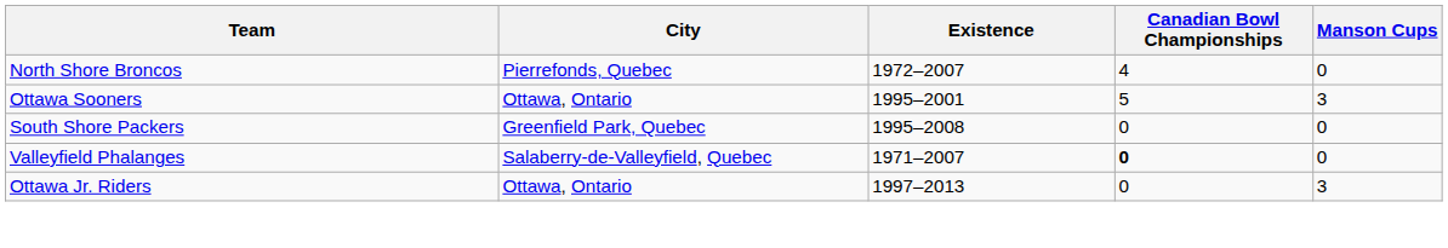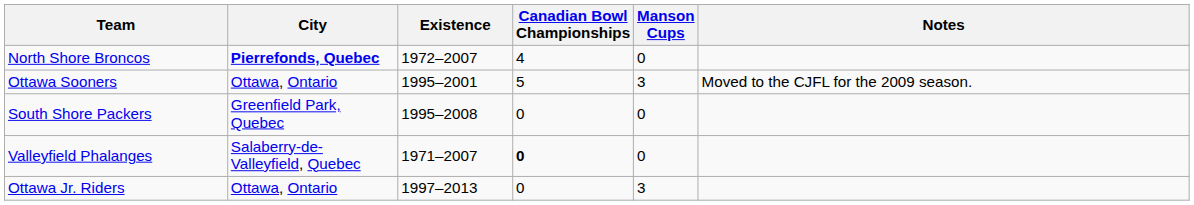 <table class="wikitable">
 <tr>
 <th bgcolor="#DDDDFF" width="20%">Team</th>
 <th bgcolor="#DDDDFF" width="15%">City</th>
 <th bgcolor="#DDDDFF" width="10%">Existence</th>
 <th bgcolor="#DDDDFF" width="5%"><a href='#'>Canadian Bowl</a> Championships</th>
 <th bgcolor="#DDDDFF" width="5%"><a href='#'>Manson Cups</a></th>
+<th bgcolor="#DDDDFF" width="45%">Notes</th>
 </tr>
 <tr>
 <td><a href='#'>North Shore Broncos</a></td>
-<td><a href='#'>Pierrefonds, Quebec</a></td>
+<td><strong><a href='#'>Pierrefonds, Quebec</a></strong></td>
 <td>1972–2007</td>
 <td>4</td>
 <td>0</td>
+<td></td>
 </tr>
 <tr>
 <td><a href='#'>Ottawa Sooners</a></td>
 <td><a href='#'>Ottawa</a>, <a href='#'>Ontario</a></td>
 <td>1995–2001</td>
 <td>5</td>
 <td>3</td>
+<td>Moved to the CJFL for the 2009 season.</td>
 </tr>
 <tr>
 <td><a href='#'>South Shore Packers</a></td>
 <td><a href='#'>Greenfield Park, Quebec</a></td>
 <td>1995–2008</td>
 <td>0</td>
 <td>0</td>
+<td></td>
 </tr>
 <tr>
 <td><a href='#'>Valleyfield Phalanges</a></td>
 <td><a href='#'>Salaberry-de-Valleyfield</a>, <a href='#'>Quebec</a></td>
 <td>1971–2007</td>
 <td><strong>0</strong></td>
 <td>0</td>
+<td></td>
 </tr>
 <tr>
 <td><a href='#'>Ottawa Jr. Riders</a></td>
 <td><a href='#'>Ottawa</a>, <a href='#'>Ontario</a></td>
 <td>1997–2013</td>
 <td>0</td>
 <td>3</td>
+<td></td>
 </tr>
 </table>
